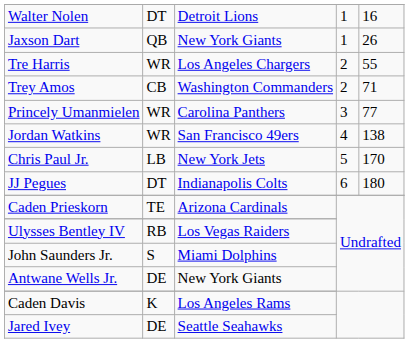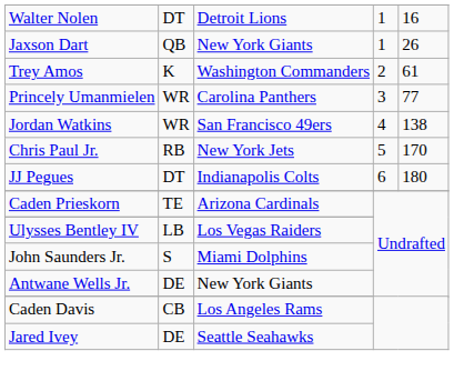 <table class="wikitable">
 <tr>
 </tr>
 <tr>
 <td><a href='#'>Walter Nolen</a></td>
 <td>DT</td>
 <td><a href='#'>Detroit Lions</a></td>
 <td>1</td>
 <td>16</td>
 </tr>
 <tr>
 <td><a href='#'>Jaxson Dart</a></td>
 <td>QB</td>
 <td><a href='#'>New York Giants</a></td>
 <td>1</td>
 <td>26</td>
 </tr>
 <tr>
-<td><a href='#'>Tre Harris</a></td>
-<td>WR</td>
-<td><a href='#'>Los Angeles Chargers</a></td>
-<td>2</td>
-<td>55</td>
-</tr>
-<tr>
 <td><a href='#'>Trey Amos</a></td>
-<td>CB</td>
+<td>K</td>
 <td><a href='#'>Washington Commanders</a></td>
 <td>2</td>
-<td>71</td>
+<td>61</td>
 </tr>
 <tr>
 <td><a href='#'>Princely Umanmielen</a></td>
 <td>WR</td>
 <td><a href='#'>Carolina Panthers</a></td>
 <td>3</td>
 <td>77</td>
 </tr>
 <tr>
 <td><a href='#'>Jordan Watkins</a></td>
 <td>WR</td>
 <td><a href='#'>San Francisco 49ers</a></td>
 <td>4</td>
 <td>138</td>
 </tr>
 <tr>
 <td><a href='#'>Chris Paul Jr.</a></td>
-<td>LB</td>
+<td>RB</td>
 <td><a href='#'>New York Jets</a></td>
 <td>5</td>
 <td>170</td>
 </tr>
 <tr>
 <td><a href='#'>JJ Pegues</a></td>
 <td>DT</td>
 <td><a href='#'>Indianapolis Colts</a></td>
 <td>6</td>
 <td>180</td>
 </tr>
 <tr>
 </tr>
 <tr>
 <td><a href='#'>Caden Prieskorn</a></td>
 <td>TE</td>
 <td><a href='#'>Arizona Cardinals</a></td>
 <td rowspan="6" colspan="2"><a href='#'>Undrafted</a></td>
 </tr>
 <tr>
 </tr>
 <tr>
 <td><a href='#'>Ulysses Bentley IV</a></td>
-<td>RB</td>
+<td>LB</td>
 <td><a href='#'>Los Vegas Raiders</a></td>
 </tr>
 <tr>
 <td>John Saunders Jr.</td>
 <td>S</td>
 <td><a href='#'>Miami Dolphins</a></td>
 </tr>
 <tr>
 <td><a href='#'>Antwane Wells Jr.</a></td>
 <td>DE</td>
 <td>New York Giants</td>
 </tr>
 <tr>
 </tr>
 <tr>
 <td>Caden Davis</td>
-<td>K</td>
+<td>CB</td>
 <td><a href='#'>Los Angeles Rams</a></td>
 </tr>
 <tr>
 <td><a href='#'>Jared Ivey</a></td>
 <td>DE</td>
 <td><a href='#'>Seattle Seahawks</a></td>
 </tr>
 </table>
